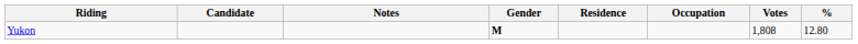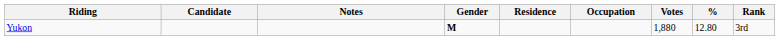 <table class="wikitable sortable" width="100%">
 <tr>
 <th width="250">Riding<br></th>
 <th width="150">Candidate</th>
 <th width="300">Notes</th>
 <th>Gender</th>
 <th>Residence</th>
 <th>Occupation</th>
 <th>Votes</th>
 <th>%</th>
+<th>Rank</th>
 </tr>
 <tr>
 <td><a href='#'>Yukon</a></td>
 <td></td>
 <td></td>
 <td><strong>M</strong></td>
 <td></td>
 <td></td>
-<td>1,808</td>
+<td>1,880</td>
 <td>12.80</td>
+<td>3rd</td>
 </tr>
 </table>
